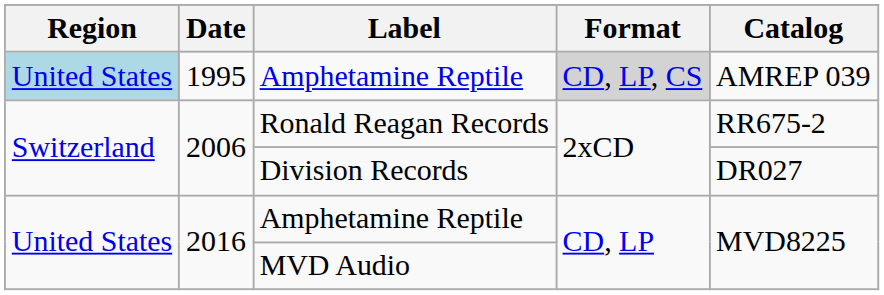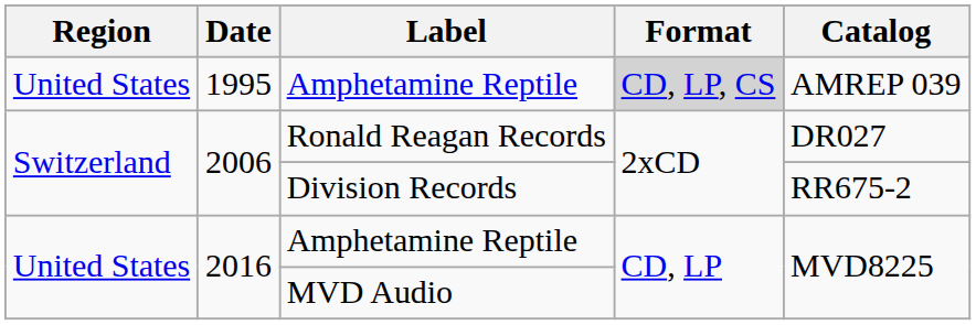 <table class="wikitable">
 <tr>
 <th>Region</th>
 <th>Date</th>
 <th>Label</th>
 <th>Format</th>
 <th>Catalog</th>
 </tr>
 <tr>
-<td style="background: lightblue;"><a href='#'>United States</a></td>
+<td><a href='#'>United States</a></td>
 <td>1995</td>
 <td><a href='#'>Amphetamine Reptile</a></td>
 <td style="background: lightgrey;"><a href='#'>CD</a>, <a href='#'>LP</a>, <a href='#'>CS</a></td>
 <td>AMREP 039</td>
 </tr>
 <tr>
 <td rowspan="2"><a href='#'>Switzerland</a></td>
 <td rowspan="2">2006</td>
 <td>Ronald Reagan Records</td>
 <td rowspan="2">2xCD</td>
-<td>RR675-2</td>
+<td>DR027</td>
 </tr>
 <tr>
 <td>Division Records</td>
-<td>DR027</td>
+<td>RR675-2</td>
 </tr>
 <tr>
 <td rowspan="2"><a href='#'>United States</a></td>
 <td rowspan="2">2016</td>
 <td>Amphetamine Reptile</td>
 <td rowspan="2"><a href='#'>CD</a>, <a href='#'>LP</a></td>
 <td rowspan="2">MVD8225</td>
 </tr>
 <tr>
 <td>MVD Audio</td>
 </tr>
 </table>
